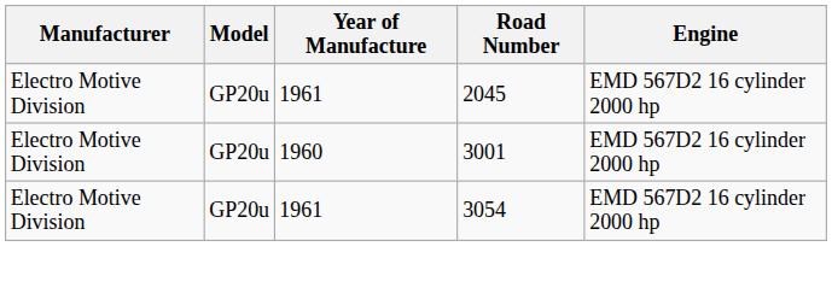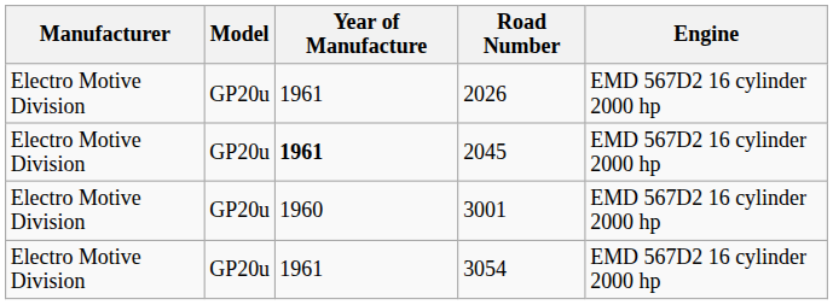 <table class="wikitable">
 <tr>
 <th>Manufacturer</th>
 <th>Model</th>
 <th>Year of Manufacture</th>
 <th>Road Number</th>
 <th>Engine</th>
 </tr>
 <tr>
 <td>Electro Motive Division</td>
 <td>GP20u</td>
 <td>1961</td>
+<td>2026</td>
+<td>EMD 567D2 16 cylinder 2000 hp</td>
+</tr>
+<tr>
+<td>Electro Motive Division</td>
+<td>GP20u</td>
+<td><strong>1961</strong></td>
 <td>2045</td>
 <td>EMD 567D2 16 cylinder 2000 hp</td>
 </tr>
 <tr>
 <td>Electro Motive Division</td>
 <td>GP20u</td>
 <td>1960</td>
 <td>3001</td>
 <td>EMD 567D2 16 cylinder 2000 hp</td>
 </tr>
 <tr>
 <td>Electro Motive Division</td>
 <td>GP20u</td>
 <td>1961</td>
 <td>3054</td>
 <td>EMD 567D2 16 cylinder 2000 hp</td>
 </tr>
 </table>
